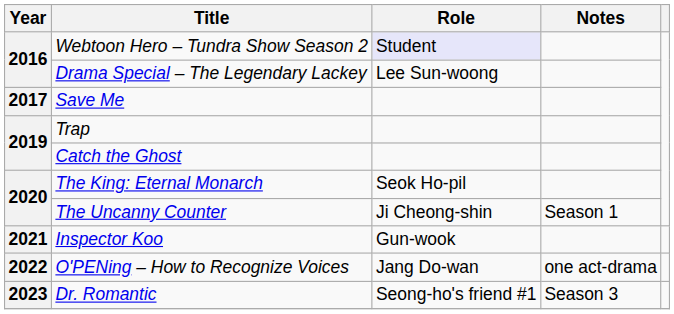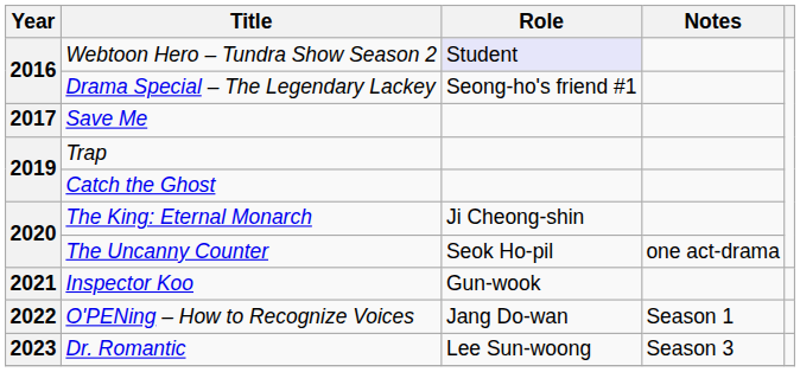 <table class="wikitable plainrowheaders sortable">
 <tr>
 <th scope="col">Year</th>
 <th scope="col">Title</th>
 <th scope="col">Role</th>
 <th scope="col">Notes</th>
 <th scope="col" class="unsortable"></th>
 </tr>
 <tr>
 <th rowspan="2" scope="row">2016</th>
 <td><em>Webtoon Hero – Tundra Show Season 2</em></td>
 <td style="background: lavender;">Student</td>
 <td></td>
 <td rowspan="7" style="text-align:center"></td>
 </tr>
 <tr>
 <td><em><a href='#'>Drama Special</a> – The Legendary Lackey</em></td>
-<td>Lee Sun-woong</td>
+<td>Seong-ho's friend #1</td>
 <td></td>
 </tr>
 <tr>
 <th scope="row">2017</th>
 <td><em><a href='#'>Save Me</a></em></td>
 <td></td>
 <td></td>
 </tr>
 <tr>
 <th rowspan="2" scope="row">2019</th>
 <td><em>Trap</em></td>
 <td></td>
 <td></td>
 </tr>
 <tr>
 <td><em><a href='#'>Catch the Ghost</a></em></td>
 <td></td>
 <td></td>
 </tr>
 <tr>
 <th rowspan="2" scope="row">2020</th>
 <td><em><a href='#'>The King: Eternal Monarch</a></em></td>
-<td>Seok Ho-pil</td>
+<td>Ji Cheong-shin</td>
 <td></td>
 </tr>
 <tr>
 <td><em><a href='#'>The Uncanny Counter</a></em></td>
-<td>Ji Cheong-shin</td>
-<td>Season 1</td>
+<td>Seok Ho-pil</td>
+<td>one act-drama</td>
 </tr>
 <tr>
 <th scope="row">2021</th>
 <td><em><a href='#'>Inspector Koo</a></em></td>
 <td>Gun-wook</td>
 <td></td>
 <td></td>
 </tr>
 <tr>
 <th scope="row">2022</th>
 <td><em><a href='#'>O'PENing</a> – How to Recognize Voices</em></td>
 <td>Jang Do-wan</td>
-<td>one act-drama</td>
+<td>Season 1</td>
 <td></td>
 </tr>
 <tr>
 <th scope="row">2023</th>
 <td><em><a href='#'>Dr. Romantic</a></em></td>
-<td>Seong-ho's friend #1</td>
+<td>Lee Sun-woong</td>
 <td>Season 3</td>
 <td></td>
 </tr>
 <tr>
 </tr>
 </table>
